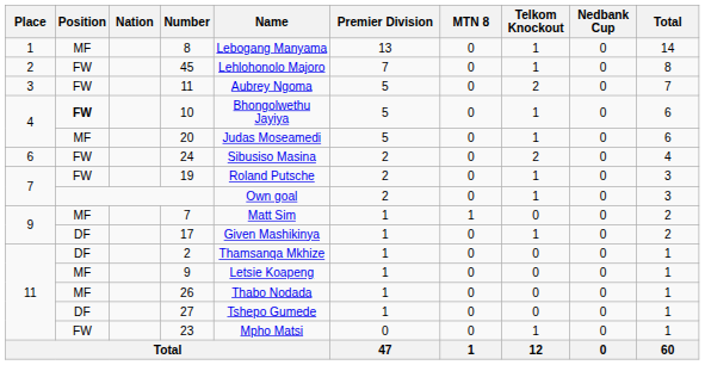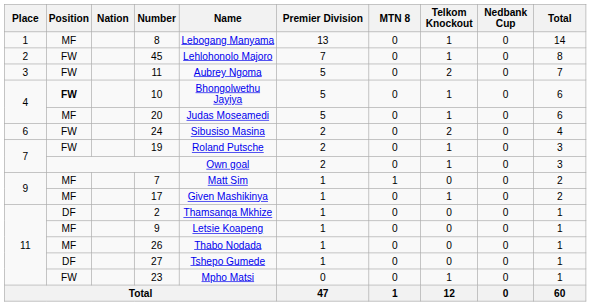 <table class="wikitable" style="font-size: 95%; text-align: center;">
 <tr>
 <th width=60>Place</th>
 <th width=60>Position</th>
 <th width=60>Nation</th>
 <th width=60>Number</th>
 <th width=150>Name</th>
 <th width=150>Premier Division</th>
 <th width=80>MTN 8</th>
 <th width=80>Telkom Knockout</th>
 <th width=80>Nedbank Cup</th>
 <th width=80>Total</th>
 </tr>
 <tr>
 <td>1</td>
 <td>MF</td>
 <td></td>
 <td>8</td>
 <td><a href='#'>Lebogang Manyama</a></td>
 <td>13</td>
 <td>0</td>
 <td>1</td>
 <td>0</td>
 <td>14</td>
 </tr>
 <tr>
 <td>2</td>
 <td>FW</td>
 <td></td>
 <td>45</td>
 <td><a href='#'>Lehlohonolo Majoro</a></td>
 <td>7</td>
 <td>0</td>
 <td>1</td>
 <td>0</td>
 <td>8</td>
 </tr>
 <tr>
 <td>3</td>
 <td>FW</td>
 <td></td>
 <td>11</td>
 <td><a href='#'>Aubrey Ngoma</a></td>
 <td>5</td>
 <td>0</td>
 <td>2</td>
 <td>0</td>
 <td>7</td>
 </tr>
 <tr>
 <td rowspan="2">4</td>
 <td><strong>FW</strong></td>
 <td></td>
 <td>10</td>
 <td><a href='#'>Bhongolwethu Jayiya</a></td>
 <td>5</td>
 <td>0</td>
 <td>1</td>
 <td>0</td>
 <td>6</td>
 </tr>
 <tr>
 <td>MF</td>
 <td></td>
 <td>20</td>
 <td><a href='#'>Judas Moseamedi</a></td>
 <td>5</td>
 <td>0</td>
 <td>1</td>
 <td>0</td>
 <td>6</td>
 </tr>
 <tr>
 <td>6</td>
 <td>FW</td>
 <td></td>
 <td>24</td>
 <td><a href='#'>Sibusiso Masina</a></td>
 <td>2</td>
 <td>0</td>
 <td>2</td>
 <td>0</td>
 <td>4</td>
 </tr>
 <tr>
 <td rowspan="2">7</td>
 <td>FW</td>
 <td></td>
 <td>19</td>
 <td><a href='#'>Roland Putsche</a></td>
 <td>2</td>
 <td>0</td>
 <td>1</td>
 <td>0</td>
 <td>3</td>
 </tr>
 <tr>
 <td colspan="3"></td>
 <td><a href='#'>Own goal</a></td>
 <td>2</td>
 <td>0</td>
 <td>1</td>
 <td>0</td>
 <td>3</td>
 </tr>
 <tr>
 <td rowspan="2">9</td>
 <td>MF</td>
 <td></td>
 <td>7</td>
 <td><a href='#'>Matt Sim</a></td>
 <td>1</td>
 <td>1</td>
 <td>0</td>
 <td>0</td>
 <td>2</td>
 </tr>
 <tr>
-<td>DF</td>
+<td>MF</td>
 <td></td>
 <td>17</td>
 <td><a href='#'>Given Mashikinya</a></td>
 <td>1</td>
 <td>0</td>
 <td>1</td>
 <td>0</td>
 <td>2</td>
 </tr>
 <tr>
 <td rowspan="5">11</td>
 <td>DF</td>
 <td></td>
 <td>2</td>
 <td><a href='#'>Thamsanqa Mkhize</a></td>
 <td>1</td>
 <td>0</td>
 <td>0</td>
 <td>0</td>
 <td>1</td>
 </tr>
 <tr>
 <td>MF</td>
 <td></td>
 <td>9</td>
 <td><a href='#'>Letsie Koapeng</a></td>
 <td>1</td>
 <td>0</td>
 <td>0</td>
 <td>0</td>
 <td>1</td>
 </tr>
 <tr>
 <td>MF</td>
 <td></td>
 <td>26</td>
 <td><a href='#'>Thabo Nodada</a></td>
 <td>1</td>
 <td>0</td>
 <td>0</td>
 <td>0</td>
 <td>1</td>
 </tr>
 <tr>
 <td>DF</td>
 <td></td>
 <td>27</td>
 <td><a href='#'>Tshepo Gumede</a></td>
 <td>1</td>
 <td>0</td>
 <td>0</td>
 <td>0</td>
 <td>1</td>
 </tr>
 <tr>
 <td>FW</td>
 <td></td>
 <td>23</td>
 <td><a href='#'>Mpho Matsi</a></td>
 <td>0</td>
 <td>0</td>
 <td>1</td>
 <td>0</td>
 <td>1</td>
 </tr>
 <tr>
 <th colspan=5>Total</th>
 <th>47</th>
 <th>1</th>
 <th>12</th>
 <th>0</th>
 <th>60</th>
 </tr>
 </table>
